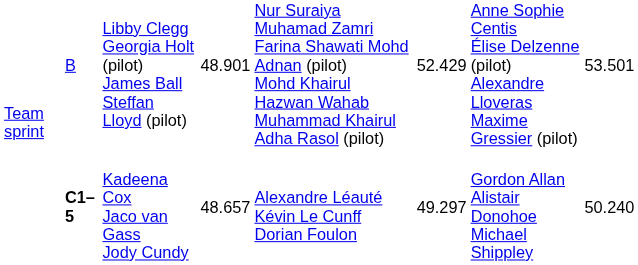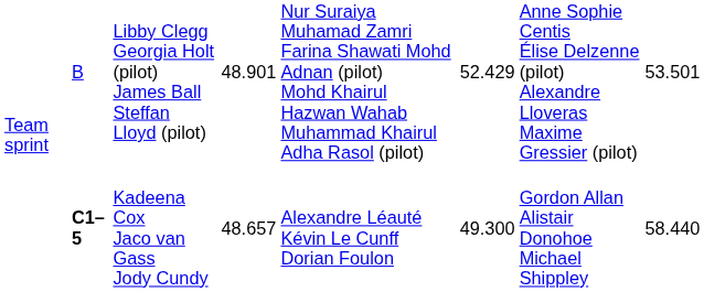 <table>
 <tr>
 <td rowspan=2><a href='#'>Team sprint</a></td>
 <td><a href='#'>B</a></td>
 <td><br><a href='#'>Libby Clegg</a><br><a href='#'>Georgia Holt</a> (pilot)<br><a href='#'>James Ball</a><br><a href='#'>Steffan Lloyd</a> (pilot)</td>
 <td>48.901</td>
 <td><br><a href='#'>Nur Suraiya Muhamad Zamri</a><br><a href='#'>Farina Shawati Mohd Adnan</a> (pilot)<br><a href='#'>Mohd Khairul Hazwan Wahab</a><br><a href='#'>Muhammad Khairul Adha Rasol</a> (pilot)</td>
 <td>52.429</td>
 <td><br><a href='#'>Anne Sophie Centis</a><br><a href='#'>Élise Delzenne</a> (pilot)<br><a href='#'>Alexandre Lloveras</a><br><a href='#'>Maxime Gressier</a> (pilot)</td>
 <td>53.501</td>
 </tr>
 <tr>
 <td><strong>C1–5</strong></td>
 <td><br><a href='#'>Kadeena Cox</a><br><a href='#'>Jaco van Gass</a><br><a href='#'>Jody Cundy</a></td>
 <td>48.657</td>
 <td><br><a href='#'>Alexandre Léauté</a><br><a href='#'>Kévin Le Cunff</a><br><a href='#'>Dorian Foulon</a></td>
-<td>49.297</td>
+<td>49.300</td>
 <td><br><a href='#'>Gordon Allan</a><br><a href='#'>Alistair Donohoe</a><br><a href='#'>Michael Shippley</a></td>
-<td>50.240</td>
+<td>58.440</td>
 </tr>
 </table>
